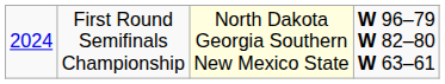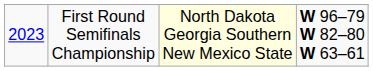 <table class="wikitable" style="text-align:center">
 <tr>
 </tr>
 <tr style="text-align:center;">
-<td><a href='#'>2024</a></td>
+<td><a href='#'>2023</a></td>
 <td>First Round<br>Semifinals<br>Championship</td>
 <td style="background: lightyellow;">North Dakota<br>Georgia Southern<br>New Mexico State</td>
 <td><strong>W</strong> 96–79<br><strong>W</strong> 82–80<br><strong>W</strong> 63–61</td>
 </tr>
 </table>
